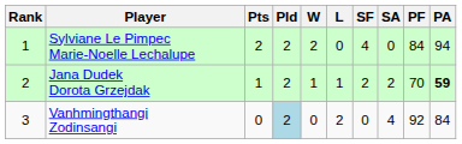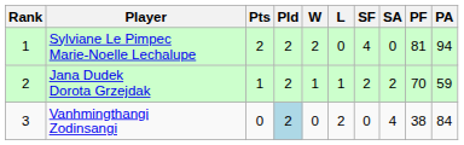 <table class=wikitable style="text-align:center; font-size:90%">
 <tr>
 <th width="20">Rank</th>
 <th width="200">Player</th>
 <th width="20">Pts</th>
 <th width="20">Pld</th>
 <th width="20">W</th>
 <th width="20">L</th>
 <th width="20">SF</th>
 <th width="20">SA</th>
 <th width="20">PF</th>
 <th width="20">PA</th>
 </tr>
 <tr bgcolor="#ccffcc">
 <td>1</td>
 <td style="text-align:left"> <a href='#'>Sylviane Le Pimpec</a><br> <a href='#'>Marie-Noelle Lechalupe</a></td>
 <td>2</td>
 <td>2</td>
 <td>2</td>
 <td>0</td>
 <td>4</td>
 <td>0</td>
-<td>84</td>
+<td>81</td>
 <td>94</td>
 </tr>
 <tr bgcolor="#ccffcc">
 <td>2</td>
 <td style="text-align:left"> <a href='#'>Jana Dudek</a><br> <a href='#'>Dorota Grzejdak</a></td>
 <td>1</td>
 <td>2</td>
 <td>1</td>
 <td>1</td>
 <td>2</td>
 <td>2</td>
 <td>70</td>
-<td><strong>59</strong></td>
+<td>59</td>
 </tr>
 <tr>
 <td>3</td>
 <td style="text-align:left"> <a href='#'>Vanhmingthangi</a><br> <a href='#'>Zodinsangi</a></td>
 <td>0</td>
 <td style="background: lightblue;">2</td>
 <td>0</td>
 <td>2</td>
 <td>0</td>
 <td>4</td>
-<td>92</td>
+<td>38</td>
 <td>84</td>
 </tr>
 </table>
